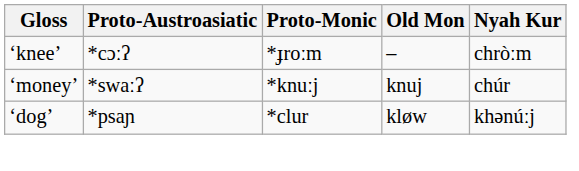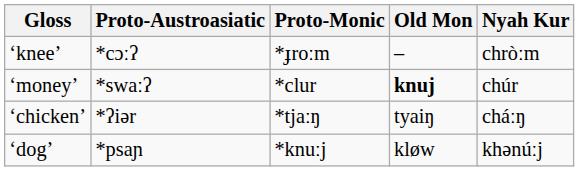 <table class="wikitable sortable">
 <tr>
 <th>Gloss</th>
 <th>Proto-Austroasiatic</th>
 <th>Proto-Monic</th>
 <th>Old Mon</th>
 <th>Nyah Kur</th>
 </tr>
 <tr>
 <td>‘knee’</td>
 <td>*cɔːʔ</td>
 <td>*ɟroːm</td>
 <td>–</td>
 <td>chròːm</td>
 </tr>
 <tr>
 <td>‘money’</td>
 <td>*swaːʔ</td>
-<td>*knuːj</td>
-<td>knuj</td>
+<td>*clur</td>
+<td><strong>knuj</strong></td>
 <td>chúr</td>
+</tr>
+<tr>
+<td>‘chicken’</td>
+<td>*ʔiər</td>
+<td>*tjaːŋ</td>
+<td>tyaiŋ</td>
+<td>cháːŋ</td>
 </tr>
 <tr>
 <td>‘dog’</td>
 <td>*psaɲ</td>
-<td>*clur</td>
+<td>*knuːj</td>
 <td>kløw</td>
 <td>khǝnúːj</td>
 </tr>
 </table>
